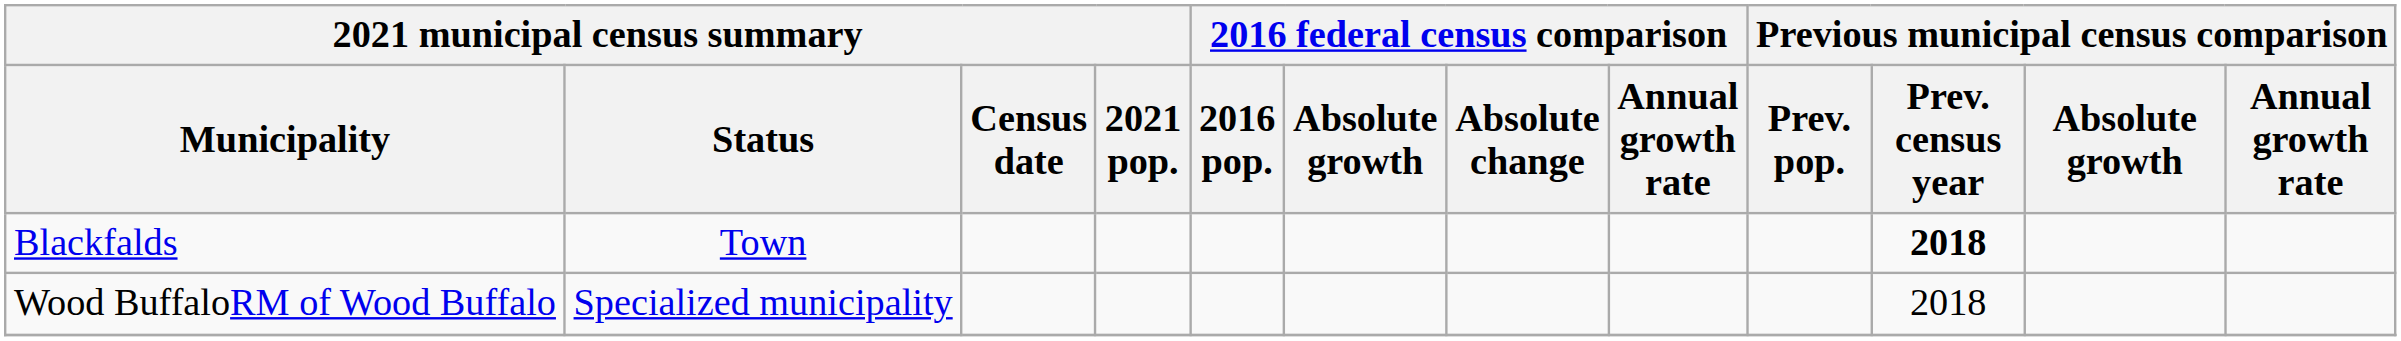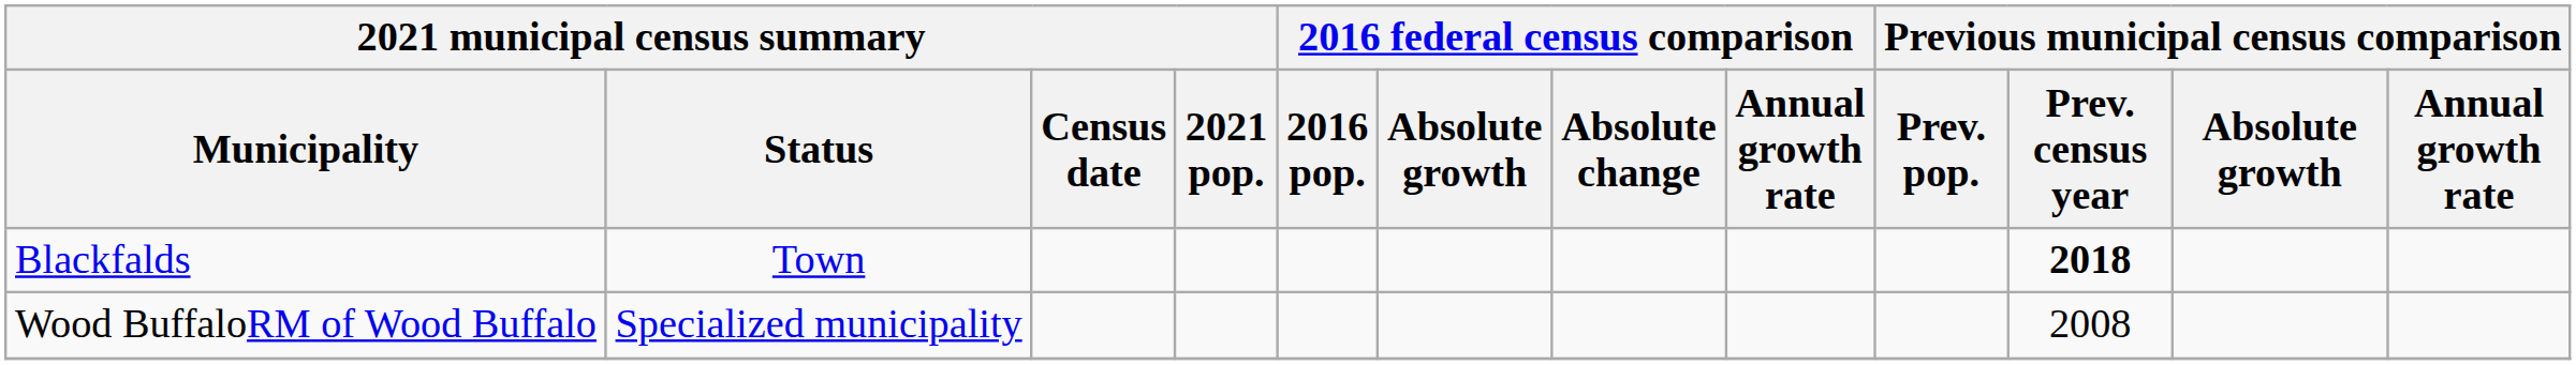 <table class="wikitable sortable">
 <tr>
 <th colspan=4 class=unsortable>2021 municipal census summary</th>
 <th colspan=4 class=unsortable><a href='#'>2016 federal census</a> comparison</th>
 <th colspan=4 class=unsortable>Previous municipal census comparison</th>
 </tr>
 <tr>
 <th>Municipality</th>
 <th>Status</th>
 <th>Census<br>date</th>
 <th>2021<br>pop.</th>
 <th>2016<br>pop.</th>
 <th>Absolute<br>growth</th>
 <th>Absolute<br>change</th>
 <th>Annual<br>growth<br>rate</th>
 <th>Prev.<br>pop.</th>
 <th>Prev.<br>census<br>year</th>
 <th>Absolute<br>growth</th>
 <th>Annual<br>growth<br>rate</th>
 </tr>
 <tr>
 <td scope=row><a href='#'>Blackfalds</a></td>
 <td align=center><a href='#'>Town</a></td>
 <td align=center></td>
 <td align=center></td>
 <td align=center></td>
 <td align=center></td>
 <td align=center></td>
 <td align=center></td>
 <td align=center></td>
 <td align=center><strong>2018</strong></td>
 <td align=center></td>
 <td align=center></td>
 </tr>
 <tr>
 <td scope=row><span>Wood Buffalo</span><a href='#'>RM of Wood Buffalo</a></td>
 <td align=center><a href='#'>Specialized municipality</a></td>
 <td align=center></td>
 <td align=center></td>
 <td align=center></td>
 <td align=center></td>
 <td align=center></td>
 <td align=center></td>
 <td align=center></td>
-<td align=center>2018</td>
+<td align=center>2008</td>
 <td align=center></td>
 <td align=center></td>
 </tr>
 <tr>
 </tr>
 </table>
